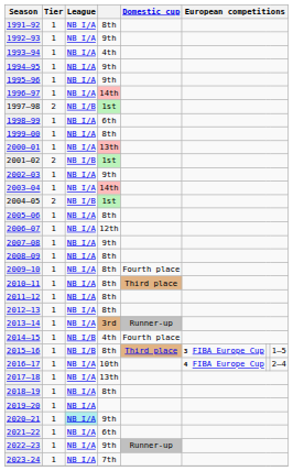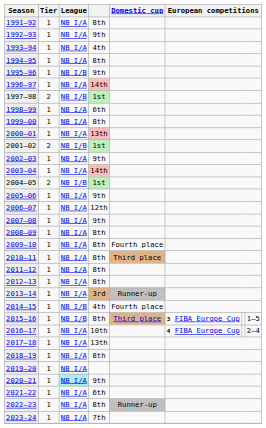 <table class="wikitable" style="font-size:88%; text-align:center">
 <tr bgcolor=>
 <th>Season</th>
 <th>Tier</th>
 <th>League</th>
 <th></th>
 <th><a href='#'>Domestic cup</a></th>
 <th colspan=3>European competitions</th>
 </tr>
 <tr>
 <td style="background:#efefef;"><a href='#'>1991–92</a></td>
 <td>1</td>
 <td><a href='#'>NB I/A</a></td>
 <td>8th</td>
 <td></td>
 <td colspan=3></td>
 </tr>
 <tr>
 <td style="background:#efefef;"><a href='#'>1992–93</a></td>
 <td>1</td>
 <td><a href='#'>NB I/A</a></td>
 <td>9th</td>
 <td></td>
 <td colspan=3></td>
 </tr>
 <tr>
 <td style="background:#efefef;"><a href='#'>1993–94</a></td>
 <td>1</td>
 <td><a href='#'>NB I/A</a></td>
 <td>4th</td>
 <td></td>
 <td colspan=3></td>
 </tr>
 <tr>
 <td style="background:#efefef;"><a href='#'>1994–95</a></td>
 <td>1</td>
 <td><a href='#'>NB I/A</a></td>
-<td>9th</td>
+<td>8th</td>
 <td></td>
 <td colspan=3></td>
 </tr>
 <tr>
 <td style="background:#efefef;"><a href='#'>1995–96</a></td>
 <td>1</td>
-<td><a href='#'>NB I/A</a></td>
+<td><a href='#'>NB I/B</a></td>
 <td>9th</td>
 <td></td>
 <td colspan=3></td>
 </tr>
 <tr>
 <td style="background:#efefef;"><a href='#'>1996–97</a></td>
 <td>1</td>
 <td><a href='#'>NB I/A</a></td>
 <td bgcolor=#FFBBBB>14th</td>
 <td></td>
 <td colspan=3></td>
 </tr>
 <tr>
 <td style="background:#efefef;">1997–98</td>
 <td>2</td>
 <td><a href='#'>NB I/B</a></td>
 <td bgcolor=#BBF3BB>1st</td>
 <td></td>
 <td colspan=3></td>
 </tr>
 <tr>
 <td style="background:#efefef;"><a href='#'>1998–99</a></td>
 <td>1</td>
 <td><a href='#'>NB I/A</a></td>
 <td>6th</td>
 <td></td>
 <td colspan=3></td>
 </tr>
 <tr>
 <td style="background:#efefef;"><a href='#'>1999–00</a></td>
 <td>1</td>
 <td><a href='#'>NB I/A</a></td>
 <td>8th</td>
 <td></td>
 <td colspan=3></td>
 </tr>
 <tr>
 <td style="background:#efefef;"><a href='#'>2000–01</a></td>
 <td>1</td>
 <td><a href='#'>NB I/A</a></td>
 <td bgcolor=#FFBBBB>13th</td>
 <td></td>
 <td colspan=3></td>
 </tr>
 <tr>
 <td style="background:#efefef;">2001–02</td>
 <td>2</td>
 <td><a href='#'>NB I/B</a></td>
 <td bgcolor=#BBF3BB>1st</td>
 <td></td>
 <td colspan=3></td>
 </tr>
 <tr>
 <td style="background:#efefef;"><a href='#'>2002–03</a></td>
 <td>1</td>
 <td><a href='#'>NB I/A</a></td>
 <td>9th</td>
 <td></td>
 <td colspan=3></td>
 </tr>
 <tr>
 <td style="background:#efefef;"><a href='#'>2003–04</a></td>
 <td>1</td>
 <td><a href='#'>NB I/A</a></td>
 <td bgcolor=#FFBBBB>14th</td>
 <td></td>
 <td colspan=3></td>
 </tr>
 <tr>
 <td style="background:#efefef;">2004–05</td>
 <td>2</td>
 <td><a href='#'>NB I/B</a></td>
 <td bgcolor=#BBF3BB>1st</td>
 <td></td>
 <td colspan=3></td>
 </tr>
 <tr>
 <td style="background:#efefef;"><a href='#'>2005–06</a></td>
 <td>1</td>
 <td><a href='#'>NB I/A</a></td>
-<td>8th</td>
+<td>9th</td>
 <td></td>
 <td colspan=3></td>
 </tr>
 <tr>
 <td style="background:#efefef;"><a href='#'>2006–07</a></td>
 <td>1</td>
 <td><a href='#'>NB I/A</a></td>
 <td>12th</td>
 <td></td>
 <td colspan=3></td>
 </tr>
 <tr>
 <td style="background:#efefef;"><a href='#'>2007–08</a></td>
 <td>1</td>
 <td><a href='#'>NB I/A</a></td>
 <td>9th</td>
 <td></td>
 <td colspan=3></td>
 </tr>
 <tr>
 <td style="background:#efefef;"><a href='#'>2008–09</a></td>
 <td>1</td>
 <td><a href='#'>NB I/A</a></td>
 <td>8th</td>
 <td></td>
 <td colspan=3></td>
 </tr>
 <tr>
 <td style="background:#efefef;"><a href='#'>2009–10</a></td>
 <td>1</td>
 <td><a href='#'>NB I/A</a></td>
 <td>8th</td>
 <td>Fourth place</td>
 <td colspan=3></td>
 </tr>
 <tr>
 <td style="background:#efefef;"><a href='#'>2010–11</a></td>
 <td>1</td>
 <td><a href='#'>NB I/A</a></td>
 <td>8th</td>
 <td style="background:#e1b384">Third place</td>
 <td colspan=3></td>
 </tr>
 <tr>
 <td style="background:#efefef;"><a href='#'>2011–12</a></td>
 <td>1</td>
 <td><a href='#'>NB I/A</a></td>
 <td>8th</td>
 <td></td>
 <td colspan=3></td>
 </tr>
 <tr>
 <td style="background:#efefef;"><a href='#'>2012–13</a></td>
 <td>1</td>
 <td><a href='#'>NB I/A</a></td>
 <td>8th</td>
 <td></td>
 <td colspan=3></td>
 </tr>
 <tr>
 <td style="background:#efefef;"><a href='#'>2013–14</a></td>
 <td>1</td>
 <td><a href='#'>NB I/A</a></td>
 <td style="background:#e1b384">3rd</td>
 <td style="background:silver">Runner-up</td>
 <td colspan=3></td>
 </tr>
 <tr>
 <td style="background:#efefef;"><a href='#'>2014–15</a></td>
 <td>1</td>
 <td><a href='#'>NB I/B</a></td>
 <td>4th</td>
 <td>Fourth place</td>
 <td colspan=3></td>
 </tr>
 <tr>
 <td style="background:#efefef;"><a href='#'>2015–16</a></td>
 <td>1</td>
 <td><a href='#'>NB I/B</a></td>
 <td>8th</td>
 <td style="background:#e1b384"><a href='#'>Third place</a></td>
 <td><small><strong>3</strong></small> <a href='#'>FIBA Europe Cup</a></td>
 <td></td>
 <td>1–5</td>
 </tr>
 <tr>
 <td style="background:#efefef;"><a href='#'>2016–17</a></td>
 <td align="center">1</td>
 <td><a href='#'>NB I/A</a></td>
 <td>10th</td>
 <td></td>
 <td><small><strong>4</strong></small> <a href='#'>FIBA Europe Cup</a></td>
 <td></td>
 <td>2–4</td>
 </tr>
 <tr>
 <td style="background:#efefef;"><a href='#'>2017–18</a></td>
 <td>1</td>
 <td><a href='#'>NB I/A</a></td>
 <td>13th</td>
 <td></td>
 <td colspan=3></td>
 </tr>
 <tr>
 <td style="background:#efefef;"><a href='#'>2018–19</a></td>
 <td>1</td>
 <td><a href='#'>NB I/A</a></td>
 <td>8th</td>
 <td></td>
 <td colspan=3></td>
 </tr>
 <tr>
 <td style="background:#efefef;"><a href='#'>2019–20</a></td>
 <td>1</td>
 <td><a href='#'>NB I/A</a></td>
 <td></td>
 <td></td>
 <td colspan=3></td>
 </tr>
 <tr>
 <td style="background:#efefef;"><a href='#'>2020–21</a></td>
 <td>1</td>
 <td style="background: paleturquoise;"><a href='#'>NB I/A</a></td>
 <td>9th</td>
 <td></td>
 <td colspan=3></td>
 </tr>
 <tr>
 <td style="background:#efefef;"><a href='#'>2021–22</a></td>
 <td>1</td>
 <td><a href='#'>NB I/A</a></td>
 <td>6th</td>
 <td></td>
 <td colspan=3></td>
 </tr>
 <tr>
 <td style="background:#efefef;"><a href='#'>2022–23</a></td>
 <td>1</td>
 <td><a href='#'>NB I/A</a></td>
-<td>9th</td>
+<td>8th</td>
 <td style="background:silver">Runner-up</td>
 <td colspan=3></td>
 </tr>
 <tr>
 <td style="background:#efefef;"><a href='#'>2023-24</a></td>
 <td>1</td>
 <td><a href='#'>NB I/A</a></td>
 <td>7th</td>
 <td></td>
 <td colspan=3></td>
 </tr>
 <tr>
 </tr>
 </table>
